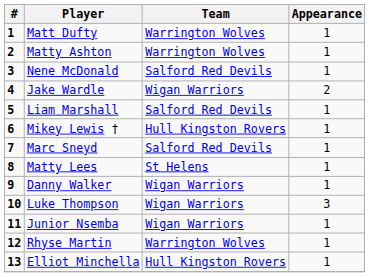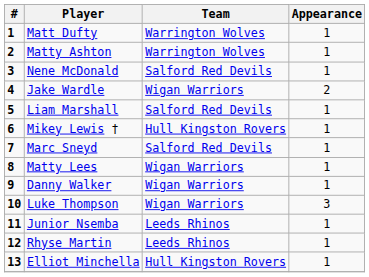 <table class="wikitable">
 <tr>
 <th>#</th>
 <th>Player</th>
 <th>Team</th>
 <th>Appearance</th>
 </tr>
 <tr>
 <td><strong>1</strong></td>
 <td> <a href='#'>Matt Dufty</a></td>
 <td> <a href='#'>Warrington Wolves</a></td>
 <td style="text-align:center;">1</td>
 </tr>
 <tr>
 <td><strong>2</strong></td>
 <td> <a href='#'>Matty Ashton</a></td>
 <td> <a href='#'>Warrington Wolves</a></td>
 <td style="text-align:center;">1</td>
 </tr>
 <tr>
 <td><strong>3</strong></td>
 <td> <a href='#'>Nene McDonald</a></td>
 <td> <a href='#'>Salford Red Devils</a></td>
 <td style="text-align:center;">1</td>
 </tr>
 <tr>
 <td><strong>4</strong></td>
 <td> <a href='#'>Jake Wardle</a></td>
 <td> <a href='#'>Wigan Warriors</a></td>
 <td style="text-align:center;">2</td>
 </tr>
 <tr>
 <td><strong>5</strong></td>
 <td> <a href='#'>Liam Marshall</a></td>
 <td> <a href='#'>Salford Red Devils</a></td>
 <td style="text-align:center;">1</td>
 </tr>
 <tr>
 <td><strong>6</strong></td>
 <td> <a href='#'>Mikey Lewis</a> †</td>
 <td> <a href='#'>Hull Kingston Rovers</a></td>
 <td style="text-align:center;">1</td>
 </tr>
 <tr>
 <td><strong>7</strong></td>
 <td> <a href='#'>Marc Sneyd</a></td>
 <td> <a href='#'>Salford Red Devils</a></td>
 <td style="text-align:center;">1</td>
 </tr>
 <tr>
 <td><strong>8</strong></td>
 <td> <a href='#'>Matty Lees</a></td>
-<td> <a href='#'>St Helens</a></td>
+<td> <a href='#'>Wigan Warriors</a></td>
 <td style="text-align:center;">1</td>
 </tr>
 <tr>
 <td><strong>9</strong></td>
 <td> <a href='#'>Danny Walker</a></td>
 <td> <a href='#'>Wigan Warriors</a></td>
 <td style="text-align:center;">1</td>
 </tr>
 <tr>
 <td><strong>10</strong></td>
 <td> <a href='#'>Luke Thompson</a></td>
 <td> <a href='#'>Wigan Warriors</a></td>
 <td style="text-align:center;">3</td>
 </tr>
 <tr>
 <td><strong>11</strong></td>
 <td> <a href='#'>Junior Nsemba</a></td>
-<td> <a href='#'>Wigan Warriors</a></td>
+<td> <a href='#'>Leeds Rhinos</a></td>
 <td style="text-align:center;">1</td>
 </tr>
 <tr>
 <td><strong>12</strong></td>
 <td> <a href='#'>Rhyse Martin</a></td>
-<td> <a href='#'>Warrington Wolves</a></td>
+<td> <a href='#'>Leeds Rhinos</a></td>
 <td style="text-align:center;">1</td>
 </tr>
 <tr>
 <td><strong>13</strong></td>
 <td> <a href='#'>Elliot Minchella</a></td>
 <td> <a href='#'>Hull Kingston Rovers</a></td>
 <td style="text-align:center;">1</td>
 </tr>
 <tr>
 </tr>
 </table>
